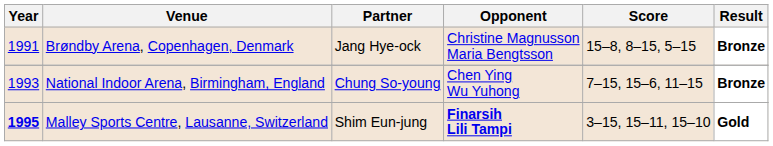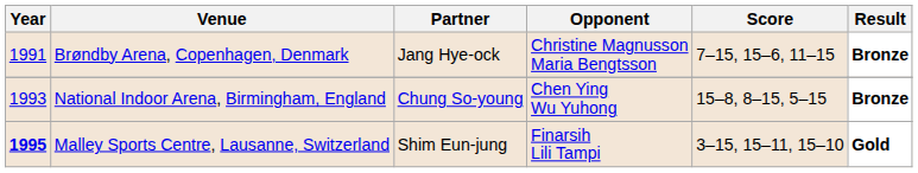 <table class="sortable wikitable" style="font-size: 90%;">
 <tr>
 <th>Year</th>
 <th>Venue</th>
 <th>Partner</th>
 <th>Opponent</th>
 <th>Score</th>
 <th>Result</th>
 </tr>
 <tr style="background:#F3E6D7">
 <td align="center"><a href='#'>1991</a></td>
 <td align="left"><a href='#'>Brøndby Arena</a>, <a href='#'>Copenhagen, Denmark</a></td>
 <td align="left"> Jang Hye-ock</td>
 <td align="left"> <a href='#'>Christine Magnusson</a> <br>  <a href='#'>Maria Bengtsson</a></td>
-<td align="left">15–8, 8–15, 5–15</td>
+<td align="left">7–15, 15–6, 11–15</td>
 <td style="text-align:left; background: white">  <strong>Bronze</strong></td>
 </tr>
 <tr>
 </tr>
 <tr style="background:#F3E6D7">
 <td align="center"><a href='#'>1993</a></td>
 <td align="left"><a href='#'>National Indoor Arena</a>, <a href='#'>Birmingham, England</a></td>
 <td align="left"> <a href='#'>Chung So-young</a></td>
 <td align="left"> <a href='#'>Chen Ying</a> <br>  <a href='#'>Wu Yuhong</a></td>
-<td align="left">7–15, 15–6, 11–15</td>
+<td align="left">15–8, 8–15, 5–15</td>
 <td style="text-align:left; background: white">  <strong>Bronze</strong></td>
 </tr>
 <tr>
 </tr>
 <tr style="background:#F3E6D7">
 <td align="center"><strong><a href='#'>1995</a></strong></td>
 <td align="left"><a href='#'>Malley Sports Centre</a>, <a href='#'>Lausanne, Switzerland</a></td>
 <td align="left"> Shim Eun-jung</td>
-<td align="left"><strong> <a href='#'>Finarsih</a> <br>  <a href='#'>Lili Tampi</a></strong></td>
+<td align="left"> <a href='#'>Finarsih</a> <br>  <a href='#'>Lili Tampi</a></td>
 <td align="left">3–15, 15–11, 15–10</td>
 <td style="text-align:left; background:white"> <strong>Gold</strong></td>
 </tr>
 </table>
